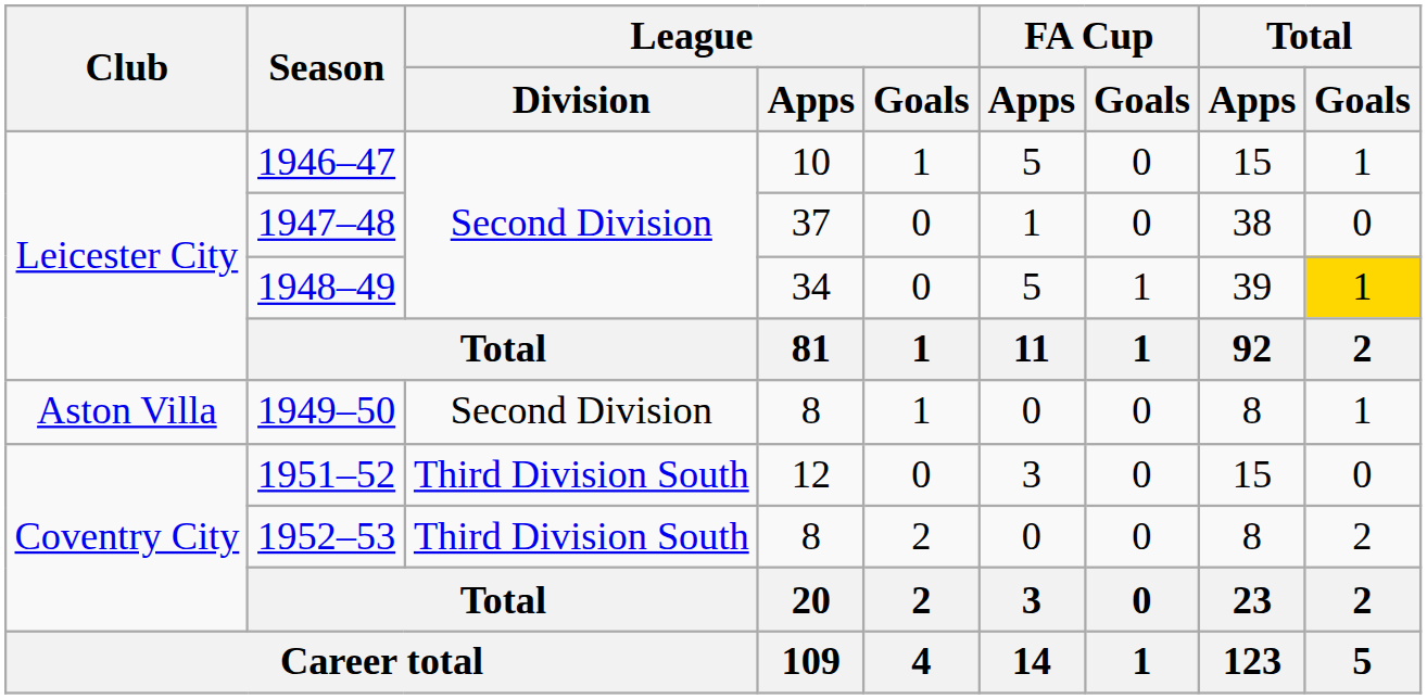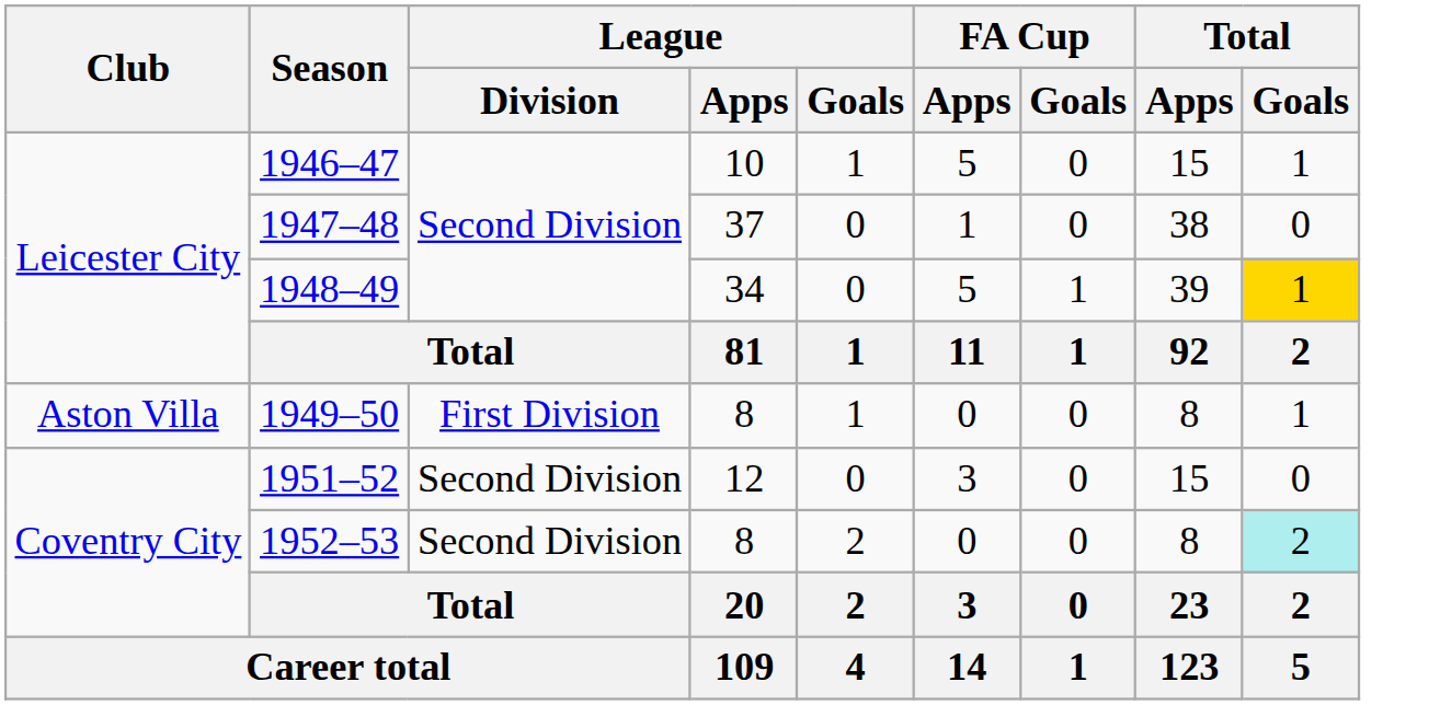 <table class="wikitable" style="text-align: center">
 <tr>
 <th rowspan="2">Club</th>
 <th rowspan="2">Season</th>
 <th colspan="3">League</th>
 <th colspan="2">FA Cup</th>
 <th colspan="2">Total</th>
 </tr>
 <tr>
 <th>Division</th>
 <th>Apps</th>
 <th>Goals</th>
 <th>Apps</th>
 <th>Goals</th>
 <th>Apps</th>
 <th>Goals</th>
 </tr>
 <tr>
 <td rowspan="4"><a href='#'>Leicester City</a></td>
 <td><a href='#'>1946–47</a></td>
 <td rowspan="3"><a href='#'>Second Division</a></td>
 <td>10</td>
 <td>1</td>
 <td>5</td>
 <td>0</td>
 <td>15</td>
 <td>1</td>
 </tr>
 <tr>
 <td><a href='#'>1947–48</a></td>
 <td>37</td>
 <td>0</td>
 <td>1</td>
 <td>0</td>
 <td>38</td>
 <td>0</td>
 </tr>
 <tr>
 <td><a href='#'>1948–49</a></td>
 <td>34</td>
 <td>0</td>
 <td>5</td>
 <td>1</td>
 <td>39</td>
 <td style="background: gold;">1</td>
 </tr>
 <tr>
 <th colspan="2">Total</th>
 <th>81</th>
 <th>1</th>
 <th>11</th>
 <th>1</th>
 <th>92</th>
 <th>2</th>
 </tr>
 <tr>
 <td><a href='#'>Aston Villa</a></td>
 <td><a href='#'>1949–50</a></td>
-<td>Second Division</td>
+<td><a href='#'>First Division</a></td>
 <td>8</td>
 <td>1</td>
 <td>0</td>
 <td>0</td>
 <td>8</td>
 <td>1</td>
 </tr>
 <tr>
 <td rowspan="3"><a href='#'>Coventry City</a></td>
 <td><a href='#'>1951–52</a></td>
-<td><a href='#'>Third Division South</a></td>
+<td>Second Division</td>
 <td>12</td>
 <td>0</td>
 <td>3</td>
 <td>0</td>
 <td>15</td>
 <td>0</td>
 </tr>
 <tr>
 <td><a href='#'>1952–53</a></td>
-<td><a href='#'>Third Division South</a></td>
+<td>Second Division</td>
 <td>8</td>
 <td>2</td>
 <td>0</td>
 <td>0</td>
 <td>8</td>
-<td>2</td>
+<td style="background: paleturquoise;">2</td>
 </tr>
 <tr>
 <th colspan="2">Total</th>
 <th>20</th>
 <th>2</th>
 <th>3</th>
 <th>0</th>
 <th>23</th>
 <th>2</th>
 </tr>
 <tr>
 <th colspan="3">Career total</th>
 <th>109</th>
 <th>4</th>
 <th>14</th>
 <th>1</th>
 <th>123</th>
 <th>5</th>
 </tr>
 </table>
